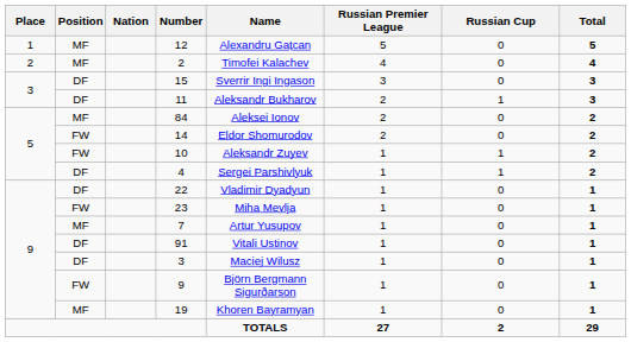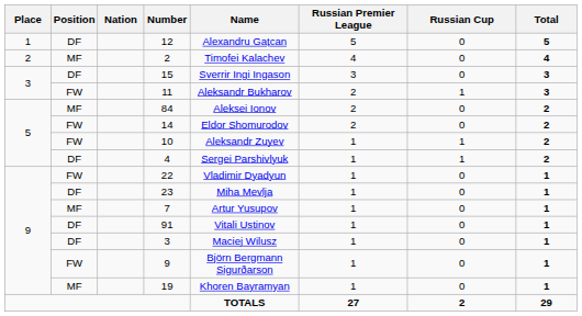 <table class="wikitable" style="font-size: 95%; text-align: center;">
 <tr>
 <th width=60>Place</th>
 <th width=60>Position</th>
 <th width=60>Nation</th>
 <th width=60>Number</th>
 <th width=150>Name</th>
 <th width=150>Russian Premier League</th>
 <th width=150>Russian Cup</th>
 <th width=80><strong>Total</strong></th>
 </tr>
 <tr>
 <td>1</td>
-<td>MF</td>
+<td>DF</td>
 <td></td>
 <td>12</td>
 <td><a href='#'>Alexandru Gațcan</a></td>
 <td>5</td>
 <td>0</td>
 <td><strong>5</strong></td>
 </tr>
 <tr>
 <td>2</td>
 <td>MF</td>
 <td></td>
 <td>2</td>
 <td><a href='#'>Timofei Kalachev</a></td>
 <td>4</td>
 <td>0</td>
 <td><strong>4</strong></td>
 </tr>
 <tr>
 <td rowspan="2">3</td>
 <td>DF</td>
 <td></td>
 <td>15</td>
 <td><a href='#'>Sverrir Ingi Ingason</a></td>
 <td>3</td>
 <td>0</td>
 <td><strong>3</strong></td>
 </tr>
 <tr>
-<td>DF</td>
+<td>FW</td>
 <td></td>
 <td>11</td>
 <td><a href='#'>Aleksandr Bukharov</a></td>
 <td>2</td>
 <td>1</td>
 <td><strong>3</strong></td>
 </tr>
 <tr>
 <td rowspan="4">5</td>
 <td>MF</td>
 <td></td>
 <td>84</td>
 <td><a href='#'>Aleksei Ionov</a></td>
 <td>2</td>
 <td>0</td>
 <td><strong>2</strong></td>
 </tr>
 <tr>
 <td>FW</td>
 <td></td>
 <td>14</td>
 <td><a href='#'>Eldor Shomurodov</a></td>
 <td>2</td>
 <td>0</td>
 <td><strong>2</strong></td>
 </tr>
 <tr>
 <td>FW</td>
 <td></td>
 <td>10</td>
 <td><a href='#'>Aleksandr Zuyev</a></td>
 <td>1</td>
 <td>1</td>
 <td><strong>2</strong></td>
 </tr>
 <tr>
 <td>DF</td>
 <td></td>
 <td>4</td>
 <td><a href='#'>Sergei Parshivlyuk</a></td>
 <td>1</td>
 <td>1</td>
 <td><strong>2</strong></td>
 </tr>
 <tr>
 <td rowspan="7">9</td>
-<td>DF</td>
+<td>FW</td>
 <td></td>
 <td>22</td>
 <td><a href='#'>Vladimir Dyadyun</a></td>
 <td>1</td>
 <td>0</td>
 <td><strong>1</strong></td>
 </tr>
 <tr>
-<td>FW</td>
+<td>DF</td>
 <td></td>
 <td>23</td>
 <td><a href='#'>Miha Mevlja</a></td>
 <td>1</td>
 <td>0</td>
 <td><strong>1</strong></td>
 </tr>
 <tr>
 <td>MF</td>
 <td></td>
 <td>7</td>
 <td><a href='#'>Artur Yusupov</a></td>
 <td>1</td>
 <td>0</td>
 <td><strong>1</strong></td>
 </tr>
 <tr>
 <td>DF</td>
 <td></td>
 <td>91</td>
 <td><a href='#'>Vitali Ustinov</a></td>
 <td>1</td>
 <td>0</td>
 <td><strong>1</strong></td>
 </tr>
 <tr>
 <td>DF</td>
 <td></td>
 <td>3</td>
 <td><a href='#'>Maciej Wilusz</a></td>
 <td>1</td>
 <td>0</td>
 <td><strong>1</strong></td>
 </tr>
 <tr>
 <td>FW</td>
 <td></td>
 <td>9</td>
 <td><a href='#'>Björn Bergmann Sigurðarson</a></td>
 <td>1</td>
 <td>0</td>
 <td><strong>1</strong></td>
 </tr>
 <tr>
 <td>MF</td>
 <td></td>
 <td>19</td>
 <td><a href='#'>Khoren Bayramyan</a></td>
 <td>1</td>
 <td>0</td>
 <td><strong>1</strong></td>
 </tr>
 <tr>
 <td colspan="4"></td>
 <td><strong>TOTALS</strong></td>
 <td><strong>27</strong></td>
 <td><strong>2</strong></td>
 <td><strong>29</strong></td>
 </tr>
 </table>
